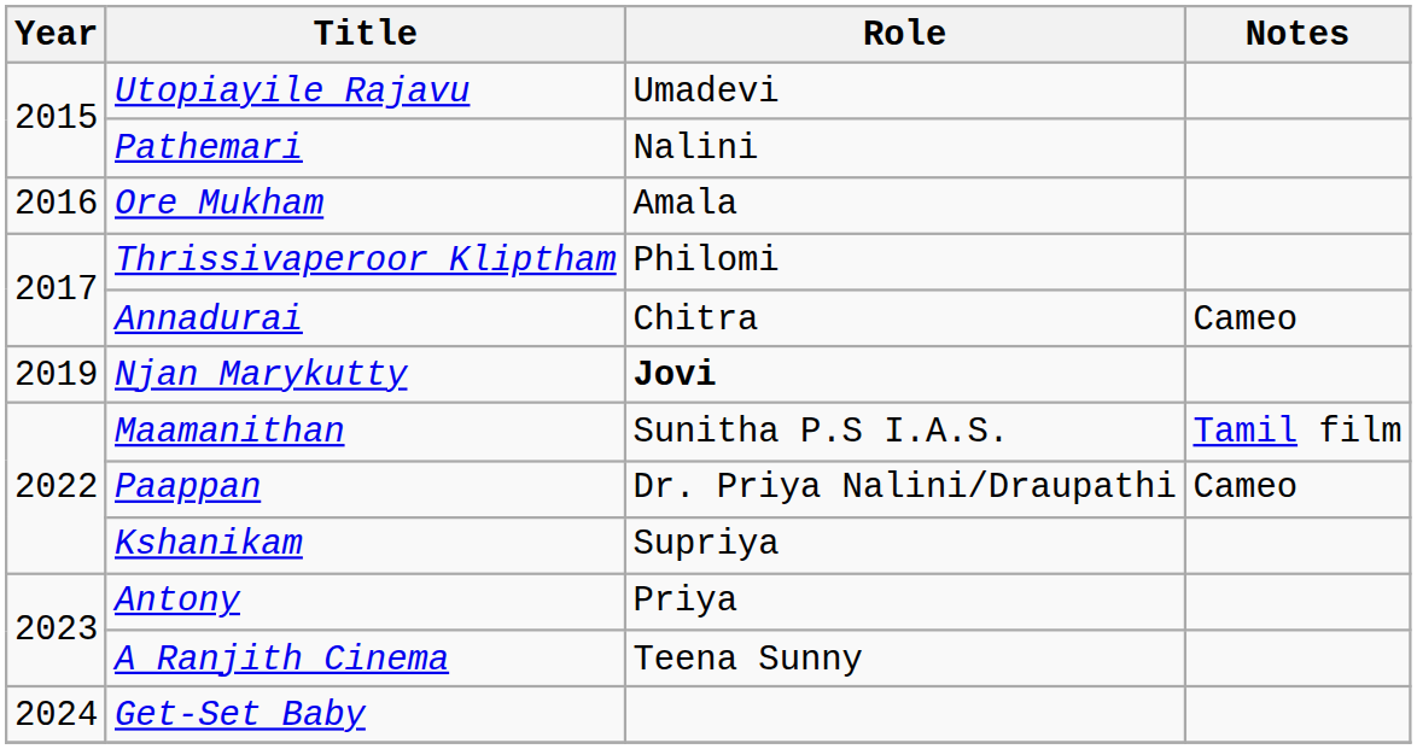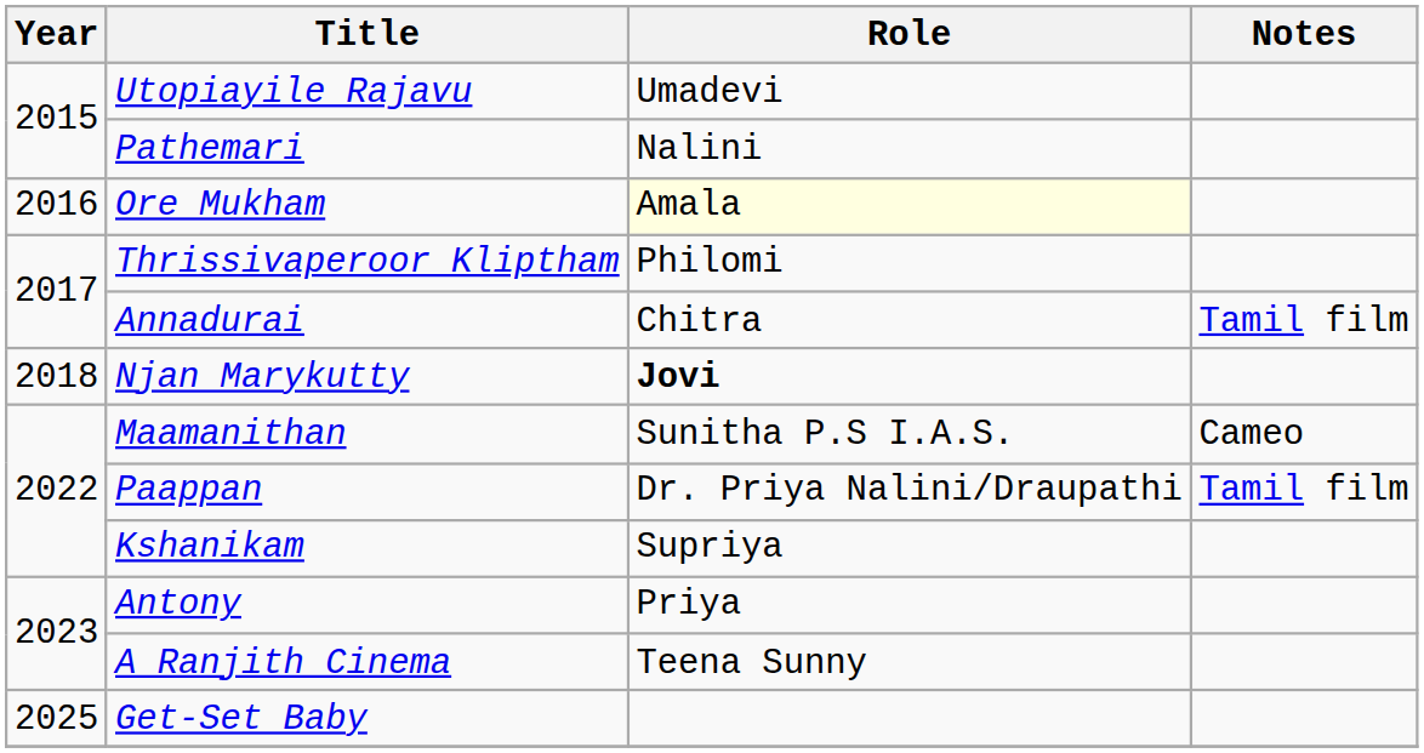 <table class="wikitable sortable">
 <tr>
 <th>Year</th>
 <th>Title</th>
 <th>Role</th>
 <th class="unsortable">Notes</th>
 </tr>
 <tr>
 <td rowspan=2>2015</td>
 <td><em><a href='#'>Utopiayile Rajavu</a></em></td>
 <td>Umadevi</td>
 <td></td>
 </tr>
 <tr>
 <td><em><a href='#'>Pathemari</a></em></td>
 <td>Nalini</td>
 <td></td>
 </tr>
 <tr>
 <td>2016</td>
 <td><em><a href='#'>Ore Mukham</a></em></td>
-<td>Amala</td>
+<td style="background: lightyellow;">Amala</td>
 <td></td>
 </tr>
 <tr>
 <td rowspan=2>2017</td>
 <td><em><a href='#'>Thrissivaperoor Kliptham</a></em></td>
 <td>Philomi</td>
 <td></td>
 </tr>
 <tr>
 <td><em><a href='#'>Annadurai</a></em></td>
 <td>Chitra</td>
-<td>Cameo</td>
+<td><a href='#'>Tamil</a> film</td>
 </tr>
 <tr |->
-<td>2019</td>
+<td>2018</td>
 <td><em><a href='#'>Njan Marykutty</a></em></td>
 <td><strong>Jovi</strong></td>
 <td></td>
 </tr>
 <tr>
 <td rowspan=3>2022</td>
 <td><em><a href='#'>Maamanithan</a></em></td>
 <td>Sunitha P.S I.A.S.</td>
-<td><a href='#'>Tamil</a> film</td>
+<td>Cameo</td>
 </tr>
 <tr>
 <td><em><a href='#'>Paappan</a></em></td>
 <td>Dr. Priya Nalini/Draupathi</td>
-<td>Cameo</td>
+<td><a href='#'>Tamil</a> film</td>
 </tr>
 <tr>
 <td><em><a href='#'>Kshanikam</a></em></td>
 <td>Supriya</td>
 <td></td>
 </tr>
 <tr>
 <td rowspan=2>2023</td>
 <td><em><a href='#'>Antony</a></em></td>
 <td>Priya</td>
 <td></td>
 </tr>
 <tr>
 <td><em><a href='#'>A Ranjith Cinema</a></em></td>
 <td>Teena Sunny</td>
 <td></td>
 </tr>
 <tr>
-<td>2024</td>
+<td>2025</td>
 <td><em><a href='#'>Get-Set Baby</a></em></td>
 <td></td>
 <td></td>
 </tr>
 <tr>
 </tr>
 </table>
